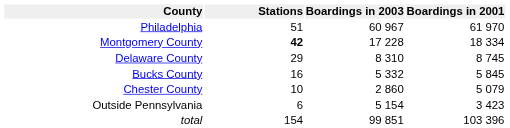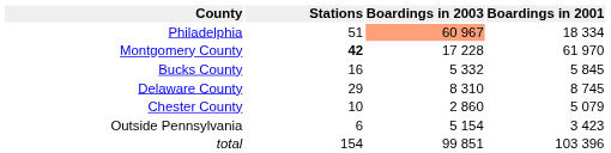 <table style="margin:auto; text-align:right;">
 <tr style="background:#efefef;">
 <th style="width:40%;">County</th>
 <th style="width:20%;">Stations</th>
 <th style="width:20%;">Boardings in 2003</th>
 <th style="width:20%;">Boardings in 2001</th>
 </tr>
 <tr>
 <td><a href='#'>Philadelphia</a></td>
 <td>51</td>
-<td>60 967</td>
-<td>61 970</td>
+<td style="background: lightsalmon;">60 967</td>
+<td>18 334</td>
 </tr>
 <tr>
 <td><a href='#'>Montgomery County</a></td>
 <td><strong>42</strong></td>
 <td>17 228</td>
-<td>18 334</td>
+<td>61 970</td>
+</tr>
+<tr>
+<td><a href='#'>Bucks County</a></td>
+<td>16</td>
+<td>5 332</td>
+<td>5 845</td>
 </tr>
 <tr>
 <td><a href='#'>Delaware County</a></td>
 <td>29</td>
 <td>8 310</td>
 <td>8 745</td>
-</tr>
-<tr>
-<td><a href='#'>Bucks County</a></td>
-<td>16</td>
-<td>5 332</td>
-<td>5 845</td>
 </tr>
 <tr>
 <td><a href='#'>Chester County</a></td>
 <td>10</td>
 <td>2 860</td>
 <td>5 079</td>
 </tr>
 <tr>
 <td>Outside Pennsylvania</td>
 <td>6</td>
 <td>5 154</td>
 <td>3 423</td>
 </tr>
 <tr>
 <td><em>total</em></td>
 <td>154</td>
 <td>99 851</td>
 <td>103 396</td>
 </tr>
 </table>
